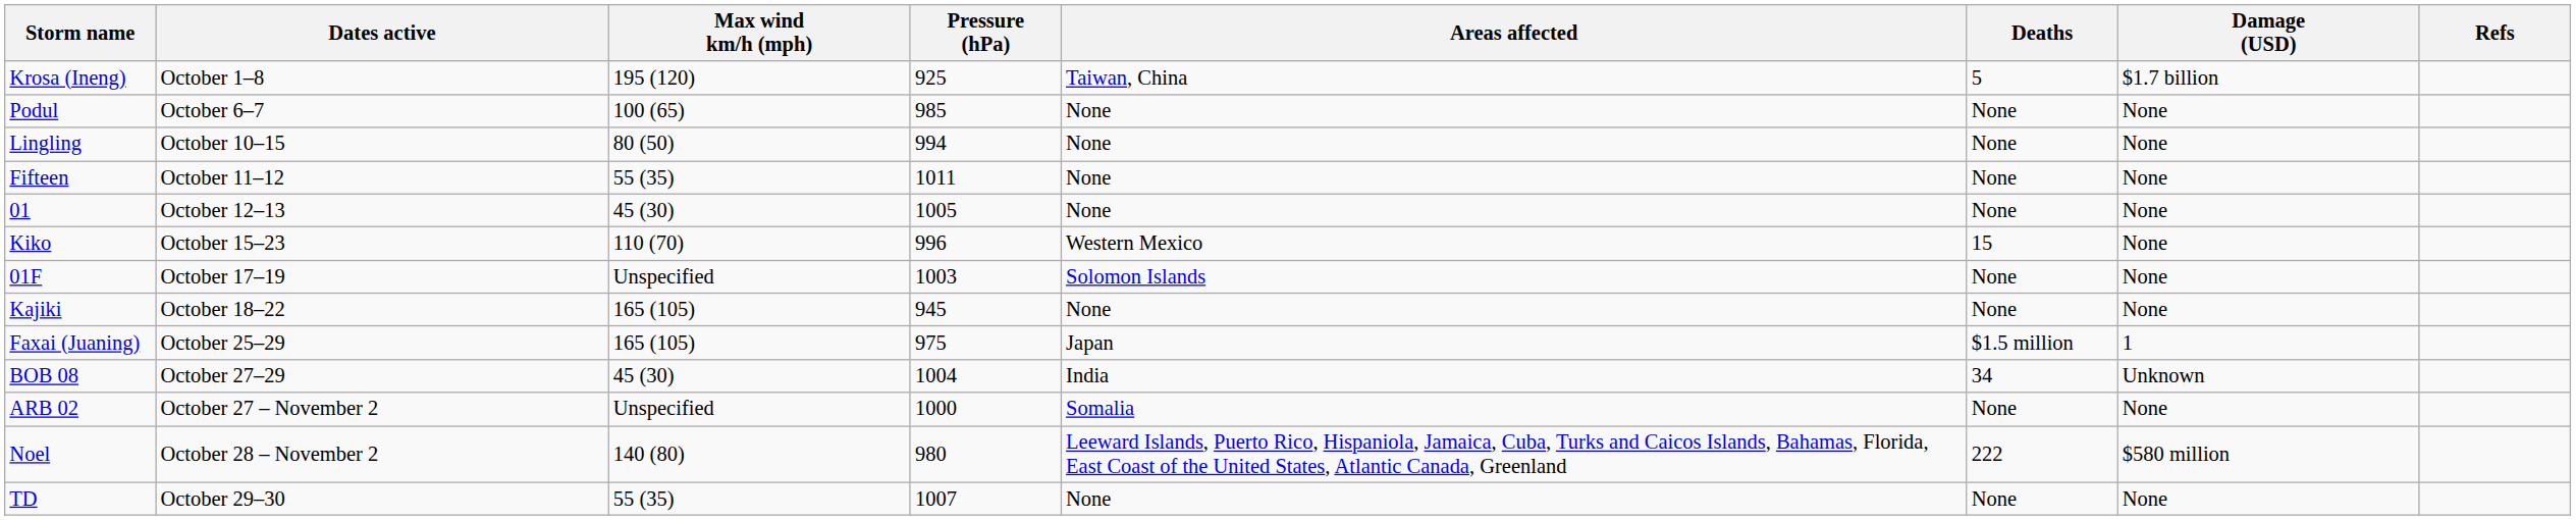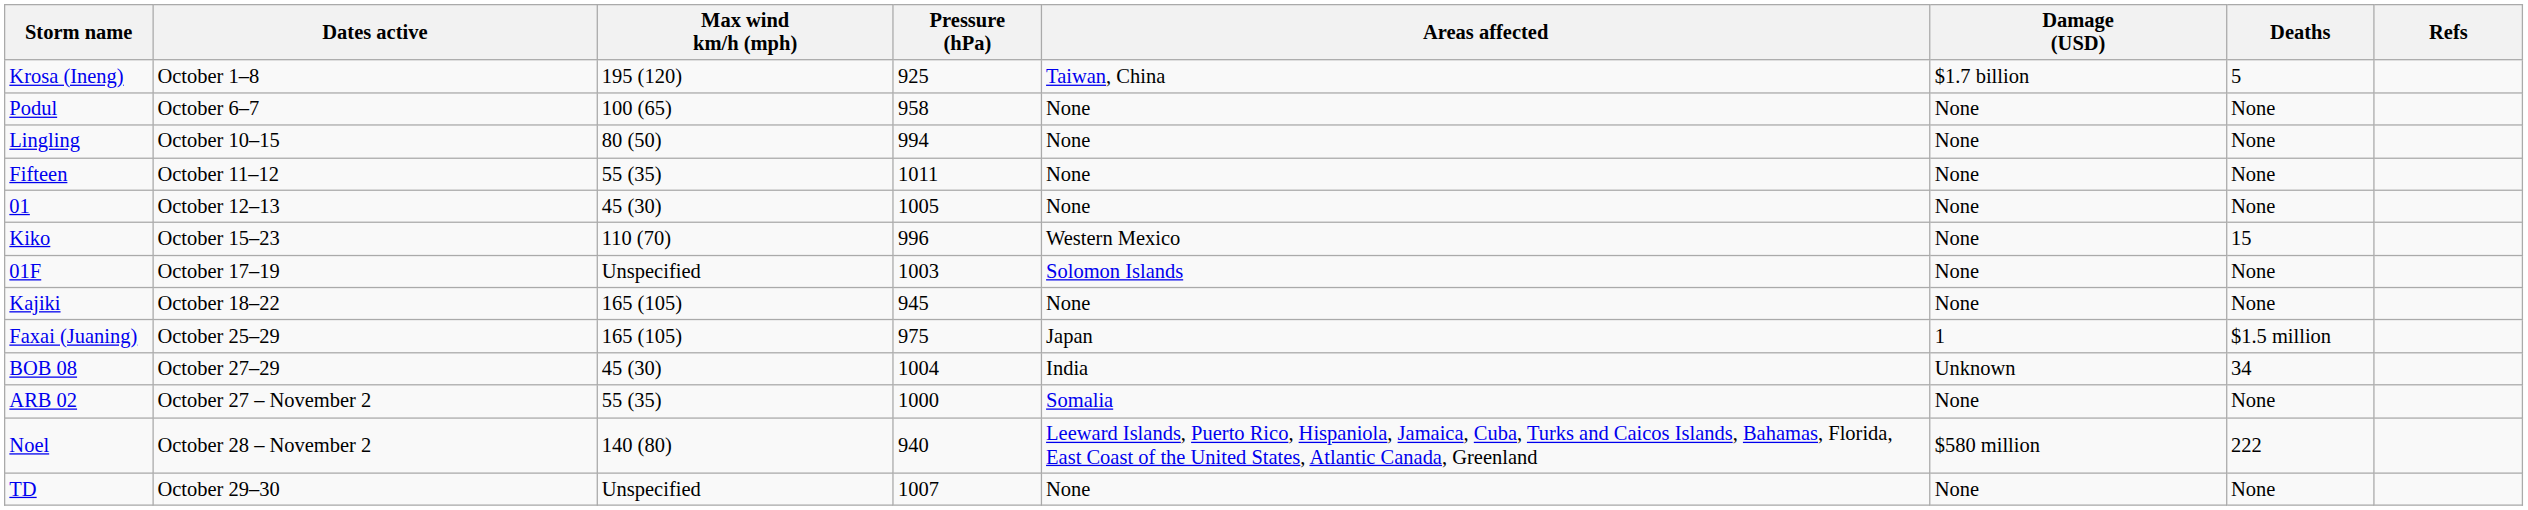 <table class="wikitable sortable">
 <tr>
 <th width="5%">Storm name</th>
 <th width="15%">Dates active</th>
 <th width="10%">Max wind<br>km/h (mph)</th>
 <th width="5%">Pressure<br>(hPa)</th>
 <th width="30%">Areas affected</th>
+<th width="10%">Damage<br>(USD)</th>
 <th width="5%">Deaths</th>
-<th width="10%">Damage<br>(USD)</th>
 <th width="5%">Refs</th>
 </tr>
 <tr>
 <td><a href='#'>Krosa (Ineng)</a></td>
 <td>October 1–8</td>
 <td>195 (120)</td>
 <td>925</td>
 <td><a href='#'>Taiwan</a>, China</td>
+<td>$1.7 billion</td>
 <td>5</td>
-<td>$1.7 billion</td>
 <td></td>
 </tr>
 <tr>
 <td><a href='#'>Podul</a></td>
 <td>October 6–7</td>
 <td>100 (65)</td>
-<td>985</td>
+<td>958</td>
 <td>None</td>
 <td>None</td>
 <td>None</td>
 <td></td>
 </tr>
 <tr>
 <td><a href='#'>Lingling</a></td>
 <td>October 10–15</td>
 <td>80 (50)</td>
 <td>994</td>
 <td>None</td>
 <td>None</td>
 <td>None</td>
 <td></td>
 </tr>
 <tr>
 <td><a href='#'>Fifteen</a></td>
 <td>October 11–12</td>
 <td>55 (35)</td>
 <td>1011</td>
 <td>None</td>
 <td>None</td>
 <td>None</td>
 <td></td>
 </tr>
 <tr>
 <td><a href='#'>01</a></td>
 <td>October 12–13</td>
 <td>45 (30)</td>
 <td>1005</td>
 <td>None</td>
 <td>None</td>
 <td>None</td>
 <td></td>
 </tr>
 <tr>
 <td><a href='#'>Kiko</a></td>
 <td>October 15–23</td>
 <td>110 (70)</td>
 <td>996</td>
 <td>Western Mexico</td>
+<td>None</td>
 <td>15</td>
-<td>None</td>
 <td></td>
 </tr>
 <tr>
 <td><a href='#'>01F</a></td>
 <td>October 17–19</td>
 <td>Unspecified</td>
 <td>1003</td>
 <td><a href='#'>Solomon Islands</a></td>
 <td>None</td>
 <td>None</td>
 <td></td>
 </tr>
 <tr>
 <td><a href='#'>Kajiki</a></td>
 <td>October 18–22</td>
 <td>165 (105)</td>
 <td>945</td>
 <td>None</td>
 <td>None</td>
 <td>None</td>
 <td></td>
 </tr>
 <tr>
 <td><a href='#'>Faxai (Juaning)</a></td>
 <td>October 25–29</td>
 <td>165 (105)</td>
 <td>975</td>
 <td>Japan</td>
+<td>1</td>
 <td>$1.5 million</td>
-<td>1</td>
 <td></td>
 </tr>
 <tr>
 <td><a href='#'>BOB 08</a></td>
 <td>October 27–29</td>
 <td>45 (30)</td>
 <td>1004</td>
 <td>India</td>
+<td>Unknown</td>
 <td>34</td>
-<td>Unknown</td>
 <td></td>
 </tr>
 <tr>
 <td><a href='#'>ARB 02</a></td>
 <td>October 27 – November 2</td>
-<td>Unspecified</td>
+<td>55 (35)</td>
 <td>1000</td>
 <td><a href='#'>Somalia</a></td>
 <td>None</td>
 <td>None</td>
 <td></td>
 </tr>
 <tr>
 <td><a href='#'>Noel</a></td>
 <td>October 28 – November 2</td>
 <td>140 (80)</td>
-<td>980</td>
+<td>940</td>
 <td><a href='#'>Leeward Islands</a>, <a href='#'>Puerto Rico</a>, <a href='#'>Hispaniola</a>, <a href='#'>Jamaica</a>, <a href='#'>Cuba</a>, <a href='#'>Turks and Caicos Islands</a>, <a href='#'>Bahamas</a>, Florida, <a href='#'>East Coast of the United States</a>, <a href='#'>Atlantic Canada</a>, Greenland</td>
+<td>$580 million</td>
 <td>222</td>
-<td>$580 million</td>
 <td></td>
 </tr>
 <tr>
 <td><a href='#'>TD</a></td>
 <td>October 29–30</td>
-<td>55 (35)</td>
+<td>Unspecified</td>
 <td>1007</td>
 <td>None</td>
 <td>None</td>
 <td>None</td>
 <td></td>
 </tr>
 </table>
